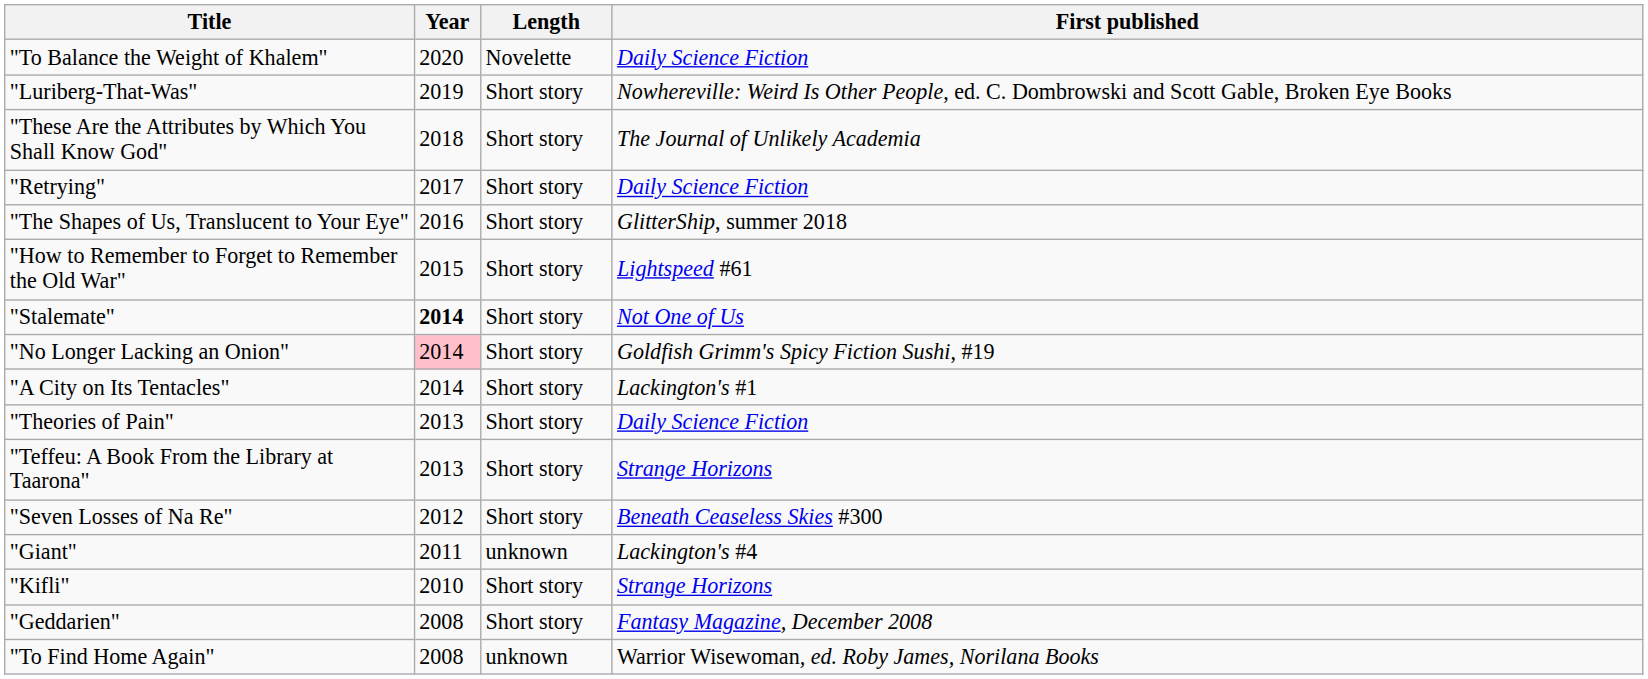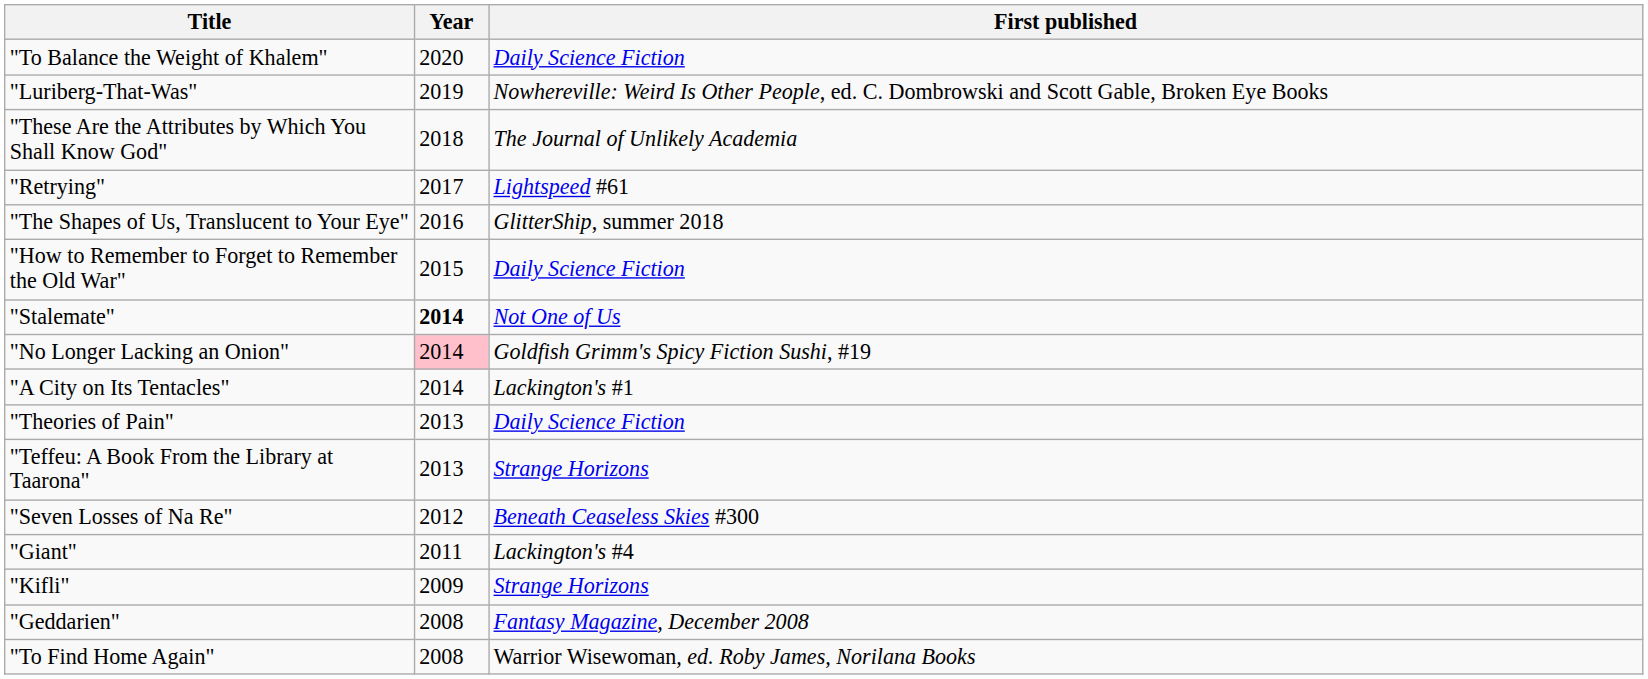 <table class='wikitable sortable' width='75%'>
 <tr>
 <th width=25%>Title</th>
 <th>Year</th>
-<th>Length</th>
 <th>First published</th>
 </tr>
 <tr>
 <td>"To Balance the Weight of Khalem"</td>
 <td>2020</td>
-<td>Novelette</td>
 <td><em><a href='#'>Daily Science Fiction</a></em></td>
 </tr>
 <tr>
 <td>"Luriberg-That-Was"</td>
 <td>2019</td>
-<td>Short story</td>
 <td><em>Nowhereville: Weird Is Other People</em>, ed. C. Dombrowski and Scott Gable, Broken Eye Books</td>
 </tr>
 <tr>
 <td>"These Are the Attributes by Which You Shall Know God"</td>
 <td>2018</td>
-<td>Short story</td>
 <td><em>The Journal of Unlikely Academia</em></td>
 </tr>
 <tr>
 <td>"Retrying"</td>
 <td>2017</td>
-<td>Short story</td>
-<td><em><a href='#'>Daily Science Fiction</a></em></td>
+<td><em><a href='#'>Lightspeed</a></em> #61</td>
 </tr>
 <tr>
 <td>"The Shapes of Us, Translucent to Your Eye"</td>
 <td>2016</td>
-<td>Short story</td>
 <td><em>GlitterShip</em>, summer 2018</td>
 </tr>
 <tr>
 <td>"How to Remember to Forget to Remember the Old War"</td>
 <td>2015</td>
-<td>Short story</td>
-<td><em><a href='#'>Lightspeed</a></em> #61</td>
+<td><em><a href='#'>Daily Science Fiction</a></em></td>
 </tr>
 <tr>
 <td>"Stalemate"</td>
 <td><strong>2014</strong></td>
-<td>Short story</td>
 <td><em><a href='#'>Not One of Us</a></em></td>
 </tr>
 <tr>
 <td>"No Longer Lacking an Onion"</td>
 <td style="background: pink;">2014</td>
-<td>Short story</td>
 <td><em>Goldfish Grimm's Spicy Fiction Sushi</em>, #19</td>
 </tr>
 <tr>
 <td>"A City on Its Tentacles"</td>
 <td>2014</td>
-<td>Short story</td>
 <td><em>Lackington's</em> #1</td>
 </tr>
 <tr>
 <td>"Theories of Pain"</td>
 <td>2013</td>
-<td>Short story</td>
 <td><em><a href='#'>Daily Science Fiction</a></em></td>
 </tr>
 <tr>
 <td>"Teffeu: A Book From the Library at Taarona"</td>
 <td>2013</td>
-<td>Short story</td>
 <td><em><a href='#'>Strange Horizons</a></em></td>
 </tr>
 <tr>
 <td>"Seven Losses of Na Re"</td>
 <td>2012</td>
-<td>Short story</td>
 <td><em><a href='#'>Beneath Ceaseless Skies</a></em> #300</td>
 </tr>
 <tr>
 <td>"Giant"</td>
 <td>2011</td>
-<td>unknown</td>
 <td><em>Lackington's</em> #4</td>
 </tr>
 <tr>
 <td>"Kifli"</td>
-<td>2010</td>
-<td>Short story</td>
+<td>2009</td>
 <td><em><a href='#'>Strange Horizons</a></em></td>
 </tr>
 <tr>
 <td>"Geddarien"</td>
 <td>2008</td>
-<td>Short story</td>
 <td><em><a href='#'>Fantasy Magazine</a>, December 2008</td>
 </tr>
 <tr>
 <td>"To Find Home Again"</td>
 <td>2008</td>
-<td>unknown</td>
 <td></em>Warrior Wisewoman<em>, ed. Roby James, Norilana Books</td>
 </tr>
 </table>
